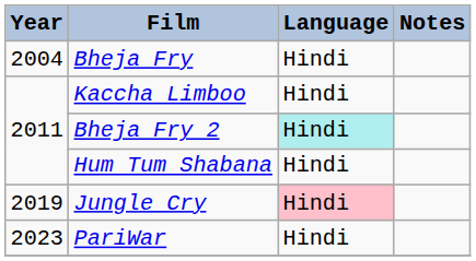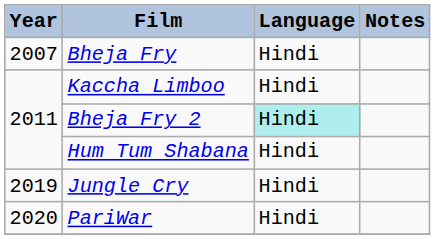 <table class="wikitable">
 <tr>
 <th style="background:#B0C4DE;">Year</th>
 <th style="background:#B0C4DE;">Film</th>
 <th style="background:#B0C4DE;">Language</th>
 <th style="background:#B0C4DE;">Notes</th>
 </tr>
 <tr>
-<td>2004</td>
+<td>2007</td>
 <td><em><a href='#'>Bheja Fry</a></em></td>
 <td>Hindi</td>
 <td></td>
 </tr>
 <tr>
 <td rowspan="3">2011</td>
 <td><em><a href='#'>Kaccha Limboo</a></em></td>
 <td>Hindi</td>
 <td></td>
 </tr>
 <tr>
 <td><em><a href='#'>Bheja Fry 2</a></em></td>
 <td style="background: paleturquoise;">Hindi</td>
 <td></td>
 </tr>
 <tr>
 <td><em><a href='#'>Hum Tum Shabana</a></em></td>
 <td>Hindi</td>
 <td></td>
 </tr>
 <tr>
 <td>2019</td>
 <td><em><a href='#'>Jungle Cry</a></em></td>
-<td style="background: pink;">Hindi</td>
+<td>Hindi</td>
 <td></td>
 </tr>
 <tr>
-<td>2023</td>
+<td>2020</td>
 <td><em><a href='#'>PariWar</a></em></td>
 <td>Hindi</td>
 <td></td>
 </tr>
 <tr>
 </tr>
 </table>
